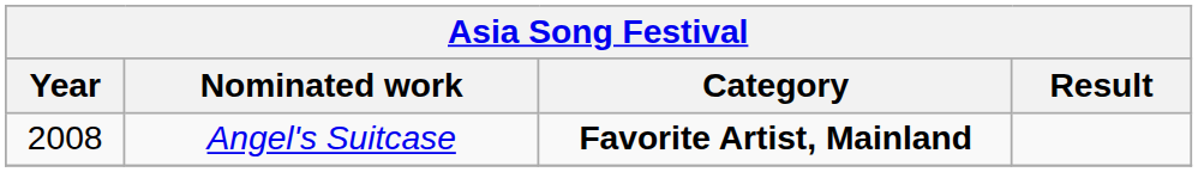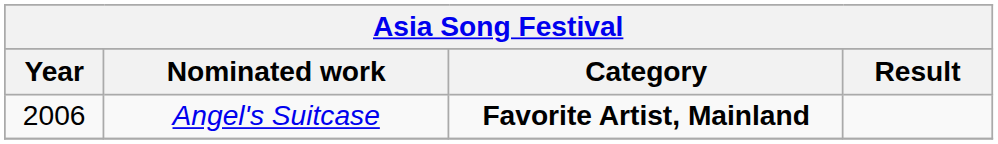 <table width="90%" class="wikitable">
 <tr>
 <th colspan="4" align="center"><a href='#'>Asia Song Festival</a></th>
 </tr>
 <tr>
 <th width="10%">Year</th>
 <th width="35%">Nominated work</th>
 <th width="40%">Category</th>
 <th width="15%">Result</th>
 </tr>
 <tr>
-<td align="center">2008</td>
+<td align="center">2006</td>
 <td align="center"><em><a href='#'>Angel's Suitcase</a></em></td>
 <td align="center"><strong>Favorite Artist, Mainland</strong></td>
 <td></td>
 </tr>
 <tr>
 </tr>
 </table>
